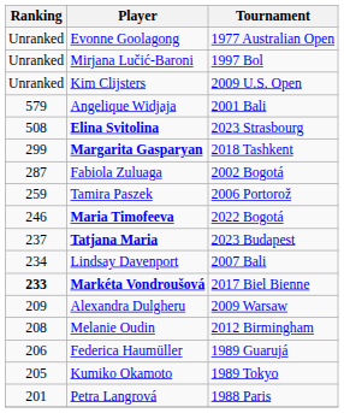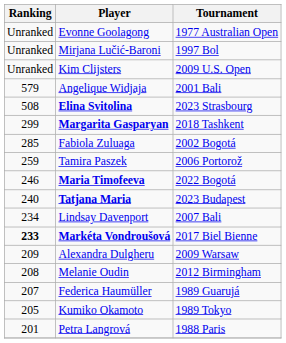 <table class="wikitable">
 <tr>
 <th>Ranking</th>
 <th>Player</th>
 <th>Tournament</th>
 </tr>
 <tr>
 <td align=center>Unranked</td>
 <td align=left> <a href='#'>Evonne Goolagong</a></td>
 <td align=left><a href='#'>1977 Australian Open</a></td>
 </tr>
 <tr>
 <td align=center>Unranked</td>
 <td align=left> <a href='#'>Mirjana Lučić-Baroni</a></td>
 <td align=left><a href='#'>1997 Bol</a></td>
 </tr>
 <tr>
 <td align=center>Unranked</td>
 <td align=left> <a href='#'>Kim Clijsters</a></td>
 <td align=left><a href='#'>2009 U.S. Open</a></td>
 </tr>
 <tr>
 <td align=center>579</td>
 <td align=left> <a href='#'>Angelique Widjaja</a></td>
 <td align=left><a href='#'>2001 Bali</a></td>
 </tr>
 <tr>
 <td align=center>508</td>
 <td align=left> <strong><a href='#'>Elina Svitolina</a></strong></td>
 <td align=left><a href='#'>2023 Strasbourg</a></td>
 </tr>
 <tr>
 <td align=center>299</td>
 <td align=left>  <strong><a href='#'>Margarita Gasparyan</a></strong></td>
 <td align=left><a href='#'>2018 Tashkent</a></td>
 </tr>
 <tr>
-<td align=center>287</td>
+<td align=center>285</td>
 <td align=left> <a href='#'>Fabiola Zuluaga</a></td>
 <td align=left><a href='#'>2002 Bogotá</a></td>
 </tr>
 <tr>
 <td align=center>259</td>
 <td align=left> <a href='#'>Tamira Paszek</a></td>
 <td align=left><a href='#'>2006 Portorož</a></td>
 </tr>
 <tr>
 <td align=center>246</td>
 <td align=left>  <strong><a href='#'>Maria Timofeeva</a></strong></td>
 <td align=left><a href='#'>2022 Bogotá</a></td>
 </tr>
 <tr>
-<td align=center>237</td>
+<td align=center>240</td>
 <td align=left> <strong><a href='#'>Tatjana Maria</a></strong></td>
 <td align=left><a href='#'>2023 Budapest</a></td>
 </tr>
 <tr>
 <td align=center>234</td>
 <td align=left> <a href='#'>Lindsay Davenport</a></td>
 <td align=left><a href='#'>2007 Bali</a></td>
 </tr>
 <tr>
 <td align=center><strong>233</strong></td>
 <td align=left><strong> <a href='#'>Markéta Vondroušová</a></strong></td>
 <td align=left><a href='#'>2017 Biel Bienne</a></td>
 </tr>
 <tr>
 <td align=center>209</td>
 <td align=left> <a href='#'>Alexandra Dulgheru</a></td>
 <td align=left><a href='#'>2009 Warsaw</a></td>
 </tr>
 <tr>
 <td align=center>208</td>
 <td align=left> <a href='#'>Melanie Oudin</a></td>
 <td align=left><a href='#'>2012 Birmingham</a></td>
 </tr>
 <tr>
-<td align=center>206</td>
+<td align=center>207</td>
 <td align=left> <a href='#'>Federica Haumüller</a></td>
 <td align=left><a href='#'>1989 Guarujá</a></td>
 </tr>
 <tr>
 <td align=center>205</td>
 <td align=left> <a href='#'>Kumiko Okamoto</a></td>
 <td align=left><a href='#'>1989 Tokyo</a></td>
 </tr>
 <tr>
 <td align=center>201</td>
 <td align=left> <a href='#'>Petra Langrová</a></td>
 <td align=left><a href='#'>1988 Paris</a></td>
 </tr>
 <tr>
 </tr>
 </table>
